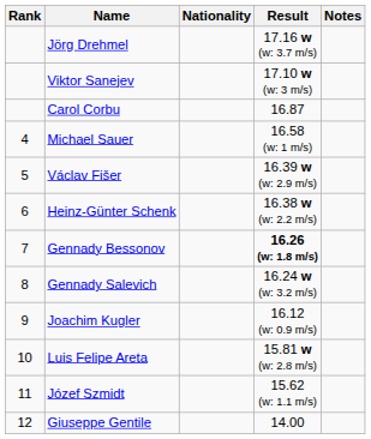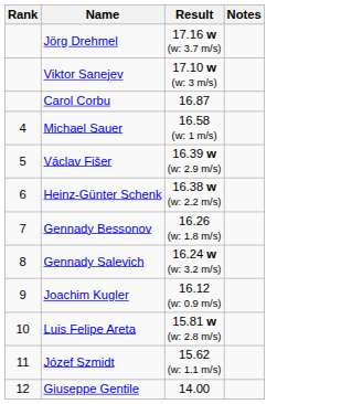 <table class="wikitable sortable" style="text-align:center">
 <tr>
 <th>Rank</th>
 <th>Name</th>
-<th>Nationality</th>
 <th>Result</th>
 <th>Notes</th>
 </tr>
 <tr>
 <td></td>
 <td align=left><a href='#'>Jörg Drehmel</a></td>
-<td align=left></td>
 <td>17.16 <strong>w</strong><br><small>(w: 3.7 m/s)</small></td>
 <td></td>
 </tr>
 <tr>
 <td></td>
 <td align=left><a href='#'>Viktor Sanejev</a></td>
-<td align=left></td>
 <td>17.10 <strong>w</strong><br><small>(w: 3 m/s)</small></td>
 <td></td>
 </tr>
 <tr>
 <td></td>
 <td align=left><a href='#'>Carol Corbu</a></td>
-<td align=left></td>
 <td>16.87</td>
 <td></td>
 </tr>
 <tr>
 <td>4</td>
 <td align=left><a href='#'>Michael Sauer</a></td>
-<td align=left></td>
 <td>16.58<br><small>(w: 1 m/s)</small></td>
 <td></td>
 </tr>
 <tr>
 <td>5</td>
 <td align=left><a href='#'>Václav Fišer</a></td>
-<td align=left></td>
 <td>16.39 <strong>w</strong><br><small>(w: 2.9 m/s)</small></td>
 <td></td>
 </tr>
 <tr>
 <td>6</td>
 <td align=left><a href='#'>Heinz-Günter Schenk</a></td>
-<td align=left></td>
 <td>16.38 <strong>w</strong><br><small>(w: 2.2 m/s)</small></td>
 <td></td>
 </tr>
 <tr>
 <td>7</td>
 <td align=left><a href='#'>Gennady Bessonov</a></td>
-<td align=left></td>
-<td><strong>16.26<br><small>(w: 1.8 m/s)</small></strong></td>
+<td>16.26<br><small>(w: 1.8 m/s)</small></td>
 <td></td>
 </tr>
 <tr>
 <td>8</td>
 <td align=left><a href='#'>Gennady Salevich</a></td>
-<td align=left></td>
 <td>16.24 <strong>w</strong><br><small>(w: 3.2 m/s)</small></td>
 <td></td>
 </tr>
 <tr>
 <td>9</td>
 <td align=left><a href='#'>Joachim Kugler</a></td>
-<td align=left></td>
 <td>16.12<br><small>(w: 0.9 m/s)</small></td>
 <td></td>
 </tr>
 <tr>
 <td>10</td>
 <td align=left><a href='#'>Luis Felipe Areta</a></td>
-<td align=left></td>
 <td>15.81 <strong>w</strong><br><small>(w: 2.8 m/s)</small></td>
 <td></td>
 </tr>
 <tr>
 <td>11</td>
 <td align=left><a href='#'>Józef Szmidt</a></td>
-<td align=left></td>
 <td>15.62<br><small>(w: 1.1 m/s)</small></td>
 <td></td>
 </tr>
 <tr>
 <td>12</td>
 <td align=left><a href='#'>Giuseppe Gentile</a></td>
-<td align=left></td>
 <td>14.00</td>
 <td></td>
 </tr>
 </table>
